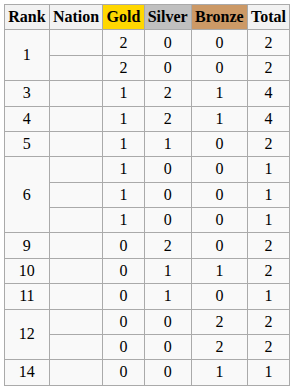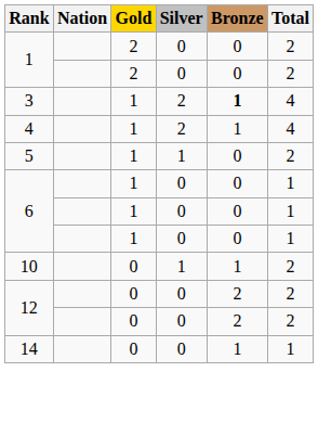 <table class="wikitable sortable" style="text-align:center">
 <tr>
 <th>Rank</th>
 <th>Nation</th>
 <th style="background-color:gold">Gold</th>
 <th style="background-color:silver">Silver</th>
 <th style="background-color:#cc9966">Bronze</th>
 <th>Total</th>
 </tr>
 <tr>
 <td rowspan=2>1</td>
 <td align=left></td>
 <td>2</td>
 <td>0</td>
 <td>0</td>
 <td>2</td>
 </tr>
 <tr>
 <td align=left></td>
 <td>2</td>
 <td>0</td>
 <td>0</td>
 <td>2</td>
 </tr>
 <tr>
 <td>3</td>
 <td align=left></td>
 <td>1</td>
 <td>2</td>
-<td>1</td>
+<td><strong>1</strong></td>
 <td>4</td>
 </tr>
 <tr>
 <td>4</td>
 <td align=left></td>
 <td>1</td>
 <td>2</td>
 <td>1</td>
 <td>4</td>
 </tr>
 <tr>
 <td>5</td>
 <td align=left></td>
 <td>1</td>
 <td>1</td>
 <td>0</td>
 <td>2</td>
 </tr>
 <tr>
 <td rowspan=3>6</td>
 <td align=left></td>
 <td>1</td>
 <td>0</td>
 <td>0</td>
 <td>1</td>
 </tr>
 <tr>
 <td align=left></td>
 <td>1</td>
 <td>0</td>
 <td>0</td>
 <td>1</td>
 </tr>
 <tr>
 <td align=left></td>
 <td>1</td>
 <td>0</td>
 <td>0</td>
 <td>1</td>
 </tr>
 <tr>
-<td>9</td>
-<td align=left></td>
-<td>0</td>
-<td>2</td>
-<td>0</td>
-<td>2</td>
-</tr>
-<tr>
 <td>10</td>
 <td align=left></td>
 <td>0</td>
 <td>1</td>
 <td>1</td>
 <td>2</td>
-</tr>
-<tr>
-<td>11</td>
-<td align=left></td>
-<td>0</td>
-<td>1</td>
-<td>0</td>
-<td>1</td>
 </tr>
 <tr>
 <td rowspan=2>12</td>
 <td align=left></td>
 <td>0</td>
 <td>0</td>
 <td>2</td>
 <td>2</td>
 </tr>
 <tr>
 <td align=left></td>
 <td>0</td>
 <td>0</td>
 <td>2</td>
 <td>2</td>
 </tr>
 <tr>
 <td>14</td>
 <td align=left></td>
 <td>0</td>
 <td>0</td>
 <td>1</td>
 <td>1</td>
 </tr>
 <tr>
 </tr>
 </table>
